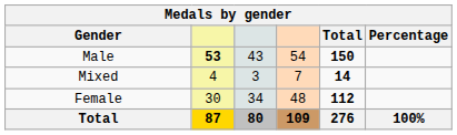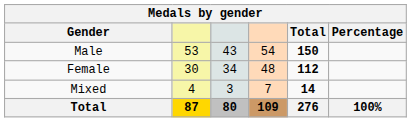 <table class="wikitable" style=font-size:85%;float:center;text-align:center>
 <tr>
 <th colspan=6><strong>Medals by gender</strong></th>
 </tr>
 <tr>
 <th width=150>Gender</th>
 <th scope="col" width=30 style="background:#F7F6A8;"></th>
 <th scope="col" width=30 style="background:#DCE5E5;"></th>
 <th scope="col" width=30 style="background:#FFDAB9;"></th>
 <th width=30>Total</th>
 <th width=30>Percentage</th>
 </tr>
 <tr>
 <td>Male</td>
-<td bgcolor=F7F6A8><strong>53</strong></td>
+<td bgcolor=F7F6A8>53</td>
 <td bgcolor=DCE5E5>43</td>
 <td bgcolor=FFDAB9>54</td>
 <td><strong>150</strong></td>
+<td></td>
+</tr>
+<tr>
+<td>Female</td>
+<td bgcolor=F7F6A8>30</td>
+<td bgcolor=DCE5E5>34</td>
+<td bgcolor=FFDAB9>48</td>
+<td><strong>112</strong></td>
 <td></td>
 </tr>
 <tr>
 <td>Mixed</td>
 <td bgcolor=F7F6A8>4</td>
 <td bgcolor=DCE5E5>3</td>
 <td bgcolor=FFDAB9>7</td>
 <td><strong>14</strong></td>
 <td></td>
 </tr>
 <tr>
-<td>Female</td>
-<td bgcolor=F7F6A8>30</td>
-<td bgcolor=DCE5E5>34</td>
-<td bgcolor=FFDAB9>48</td>
-<td><strong>112</strong></td>
-<td></td>
-</tr>
-<tr>
 <th>Total</th>
 <th style=background:gold>87</th>
 <th style=background:silver>80</th>
 <th style=background:#c96>109</th>
 <th>276</th>
 <th>100%</th>
 </tr>
 </table>
